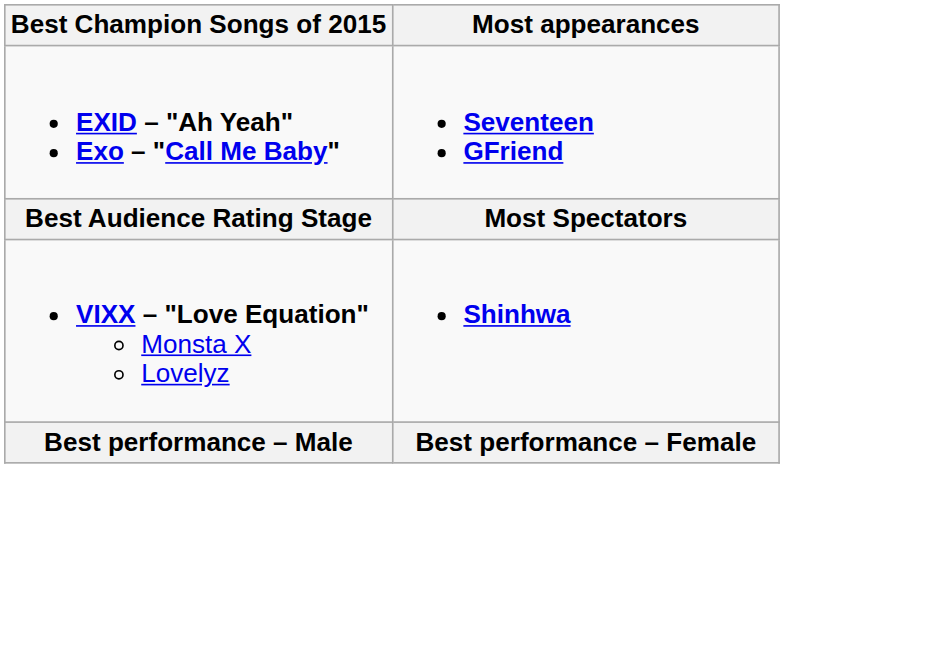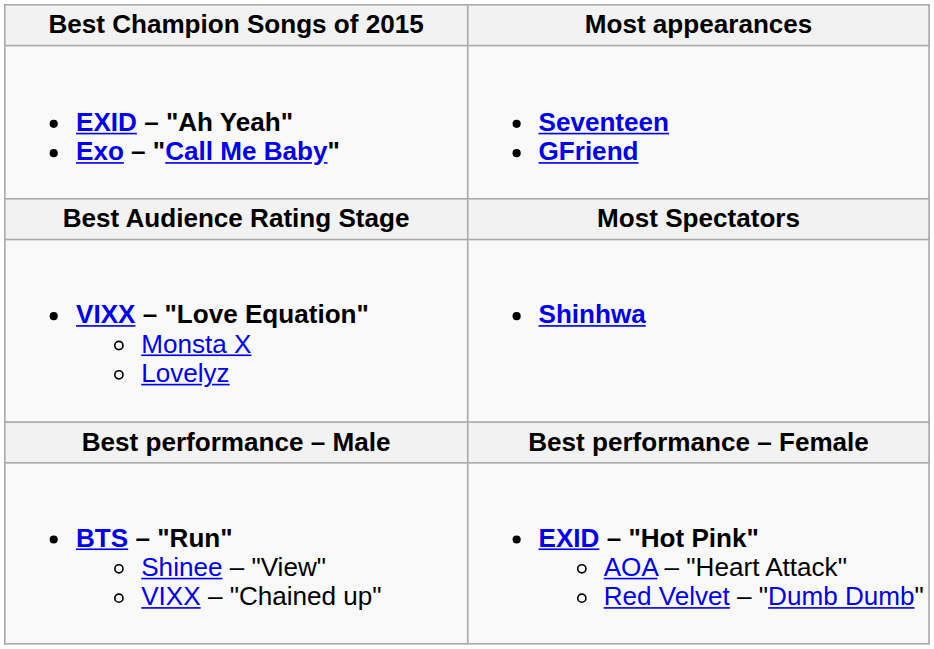 <table class="wikitable">
 <tr>
 <th ! style="width:50%">Best Champion Songs of 2015</th>
 <th ! style="width:50%">Most appearances</th>
 </tr>
 <tr>
 <td valign="top"><br><ul><li><strong><a href='#'>EXID</a> – "Ah Yeah"</strong></li><li><strong><a href='#'>Exo</a> – "<a href='#'>Call Me Baby</a>"</strong></li></ul></td>
 <td valign="top"><br><ul><li><strong><a href='#'>Seventeen</a></strong></li><li><strong><a href='#'>GFriend</a></strong></li></ul></td>
 </tr>
 <tr>
 <th ! style="width:50%">Best Audience Rating Stage</th>
 <th ! style="width:50%">Most Spectators</th>
 </tr>
 <tr>
 <td valign="top"><br><ul><li><strong><a href='#'>VIXX</a> – "Love Equation"</strong><ul><li><a href='#'>Monsta X</a></li><li><a href='#'>Lovelyz</a></li></ul></li></ul></td>
 <td valign="top"><br><ul><li><strong><a href='#'>Shinhwa</a></strong></li></ul></td>
 </tr>
 <tr>
 <th ! style="width:50%">Best performance – Male</th>
 <th ! style="width:50%">Best performance – Female</th>
 </tr>
+<tr>
+<td valign="top"><br><ul><li><strong><a href='#'>BTS</a> – "Run"</strong><ul><li><a href='#'>Shinee</a> – "View"</li><li><a href='#'>VIXX</a> – "Chained up"</li></ul></li></ul></td>
+<td valign="top"><br><ul><li><strong><a href='#'>EXID</a> – "Hot Pink"</strong><ul><li><a href='#'>AOA</a> – "Heart Attack"</li><li><a href='#'>Red Velvet</a> – "<a href='#'>Dumb Dumb</a>"</li></ul></li></ul></td>
+</tr>
 </table>
